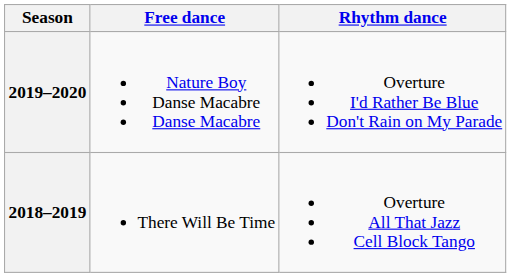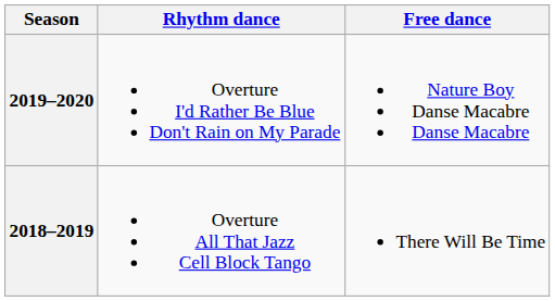 <table class=wikitable style=text-align:center>
 <tr>
 <th>Season</th>
+<th><a href='#'>Rhythm dance</a></th>
 <th><a href='#'>Free dance</a></th>
-<th><a href='#'>Rhythm dance</a></th>
 </tr>
 <tr>
 <th>2019–2020<br></th>
+<td><br><ul><li> Overture</li><li> <a href='#'>I'd Rather Be Blue</a></li><li> <a href='#'>Don't Rain on My Parade</a><br></li></ul></td>
 <td><br><ul><li><a href='#'>Nature Boy</a><br></li><li>Danse Macabre<br></li><li><a href='#'>Danse Macabre</a><br></li></ul></td>
-<td><br><ul><li> Overture</li><li> <a href='#'>I'd Rather Be Blue</a></li><li> <a href='#'>Don't Rain on My Parade</a><br></li></ul></td>
 </tr>
 <tr>
 <th>2018–2019 <br></th>
+<td><br><ul><li> Overture</li><li> <a href='#'>All That Jazz</a></li><li> <a href='#'>Cell Block Tango</a><br></li></ul></td>
 <td><br><ul><li>There Will Be Time<br></li></ul></td>
-<td><br><ul><li> Overture</li><li> <a href='#'>All That Jazz</a></li><li> <a href='#'>Cell Block Tango</a><br></li></ul></td>
 </tr>
 </table>
